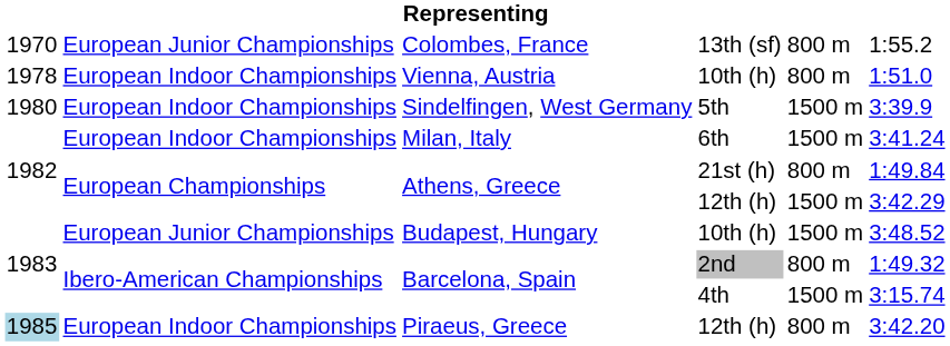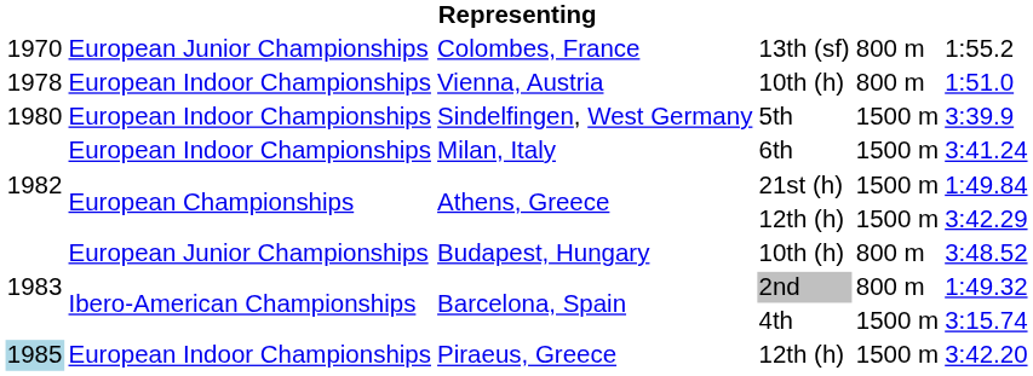 <table>
 <tr>
 <th colspan="6">Representing </th>
 </tr>
 <tr>
 <td>1970</td>
 <td><a href='#'>European Junior Championships</a></td>
 <td><a href='#'>Colombes, France</a></td>
 <td>13th (sf)</td>
 <td>800 m</td>
 <td>1:55.2</td>
 </tr>
 <tr>
 <td>1978</td>
 <td><a href='#'>European Indoor Championships</a></td>
 <td><a href='#'>Vienna, Austria</a></td>
 <td>10th (h)</td>
 <td>800 m</td>
 <td><a href='#'>1:51.0</a></td>
 </tr>
 <tr>
 <td>1980</td>
 <td><a href='#'>European Indoor Championships</a></td>
 <td><a href='#'>Sindelfingen</a>, <a href='#'>West Germany</a></td>
 <td>5th</td>
 <td>1500 m</td>
 <td><a href='#'>3:39.9</a></td>
 </tr>
 <tr>
 <td rowspan=3>1982</td>
 <td><a href='#'>European Indoor Championships</a></td>
 <td><a href='#'>Milan, Italy</a></td>
 <td>6th</td>
 <td>1500 m</td>
 <td><a href='#'>3:41.24</a></td>
 </tr>
 <tr>
 <td rowspan=2><a href='#'>European Championships</a></td>
 <td rowspan=2><a href='#'>Athens, Greece</a></td>
 <td>21st (h)</td>
-<td>800 m</td>
+<td>1500 m</td>
 <td><a href='#'>1:49.84</a></td>
 </tr>
 <tr>
 <td>12th (h)</td>
 <td>1500 m</td>
 <td><a href='#'>3:42.29</a></td>
 </tr>
 <tr>
 <td rowspan=3>1983</td>
 <td><a href='#'>European Junior Championships</a></td>
 <td><a href='#'>Budapest, Hungary</a></td>
 <td>10th (h)</td>
-<td>1500 m</td>
+<td>800 m</td>
 <td><a href='#'>3:48.52</a></td>
 </tr>
 <tr>
 <td rowspan=2><a href='#'>Ibero-American Championships</a></td>
 <td rowspan=2><a href='#'>Barcelona, Spain</a></td>
 <td bgcolor=silver>2nd</td>
 <td>800 m</td>
 <td><a href='#'>1:49.32</a></td>
 </tr>
 <tr>
 <td>4th</td>
 <td>1500 m</td>
 <td><a href='#'>3:15.74</a></td>
 </tr>
 <tr>
 <td style="background: lightblue;">1985</td>
 <td><a href='#'>European Indoor Championships</a></td>
 <td><a href='#'>Piraeus, Greece</a></td>
 <td>12th (h)</td>
-<td>800 m</td>
+<td>1500 m</td>
 <td><a href='#'>3:42.20</a></td>
 </tr>
 </table>
